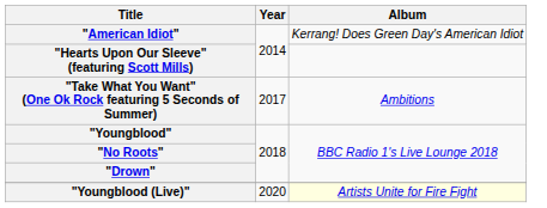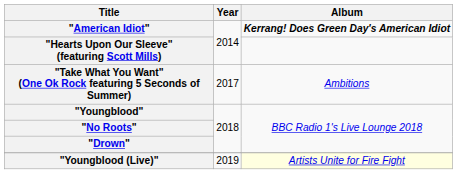 <table class="wikitable plainrowheaders" style="text-align:center;">
 <tr>
 <th scope="col" style="width:20em;">Title</th>
 <th scope="col" style="width:1em;">Year</th>
 <th scope="col">Album</th>
 </tr>
 <tr>
 <th scope="row">"<a href='#'>American Idiot</a>"</th>
 <td rowspan="2">2014</td>
-<td><em>Kerrang! Does Green Day's American Idiot</em></td>
+<td><strong><em>Kerrang! Does Green Day's American Idiot</em></strong></td>
 </tr>
 <tr>
 <th scope="row">"Hearts Upon Our Sleeve"<br><span>(featuring <a href='#'>Scott Mills</a>)</span></th>
 <td></td>
 </tr>
 <tr>
 <th scope="row">"Take What You Want"<br><span>(<a href='#'>One Ok Rock</a> featuring 5 Seconds of Summer)</span></th>
 <td>2017</td>
 <td><em><a href='#'>Ambitions</a></em></td>
 </tr>
 <tr>
 <th scope="row">"Youngblood"</th>
 <td rowspan="3">2018</td>
 <td rowspan="3"><em><a href='#'>BBC Radio 1's Live Lounge 2018</a></em></td>
 </tr>
 <tr>
 <th scope="row">"<a href='#'>No Roots</a>"</th>
 </tr>
 <tr>
 <th scope="row">"<a href='#'>Drown</a>"</th>
 </tr>
 <tr>
 </tr>
 <tr>
 <th scope="row">"Youngblood (Live)"</th>
-<td>2020</td>
+<td>2019</td>
 <td style="background: lightyellow;"><em><a href='#'>Artists Unite for Fire Fight</a></em></td>
 </tr>
 </table>
